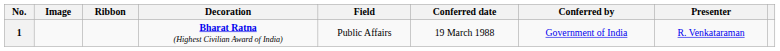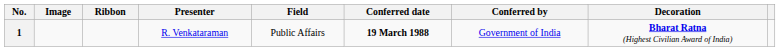 <table class="wikitable" style="width:100%;text-align:center">
 <tr>
 <th>No.</th>
 <th>Image</th>
 <th>Ribbon</th>
-<th>Decoration</th>
+<th>Presenter</th>
 <th>Field</th>
 <th>Conferred date</th>
 <th>Conferred by</th>
-<th>Presenter</th>
+<th>Decoration</th>
 <th></th>
 </tr>
 <tr>
 <th>1</th>
 <td></td>
 <td></td>
+<td><a href='#'>R. Venkataraman</a></td>
+<td>Public Affairs</td>
+<td><strong>19 March 1988</strong></td>
+<td><a href='#'>Government of India</a></td>
 <td><strong><a href='#'>Bharat Ratna</a></strong><br><small><em>(Highest Civilian Award of India)</em></small></td>
-<td>Public Affairs</td>
-<td>19 March 1988</td>
-<td><a href='#'>Government of India</a></td>
-<td><a href='#'>R. Venkataraman</a></td>
 <td></td>
 </tr>
 </table>
